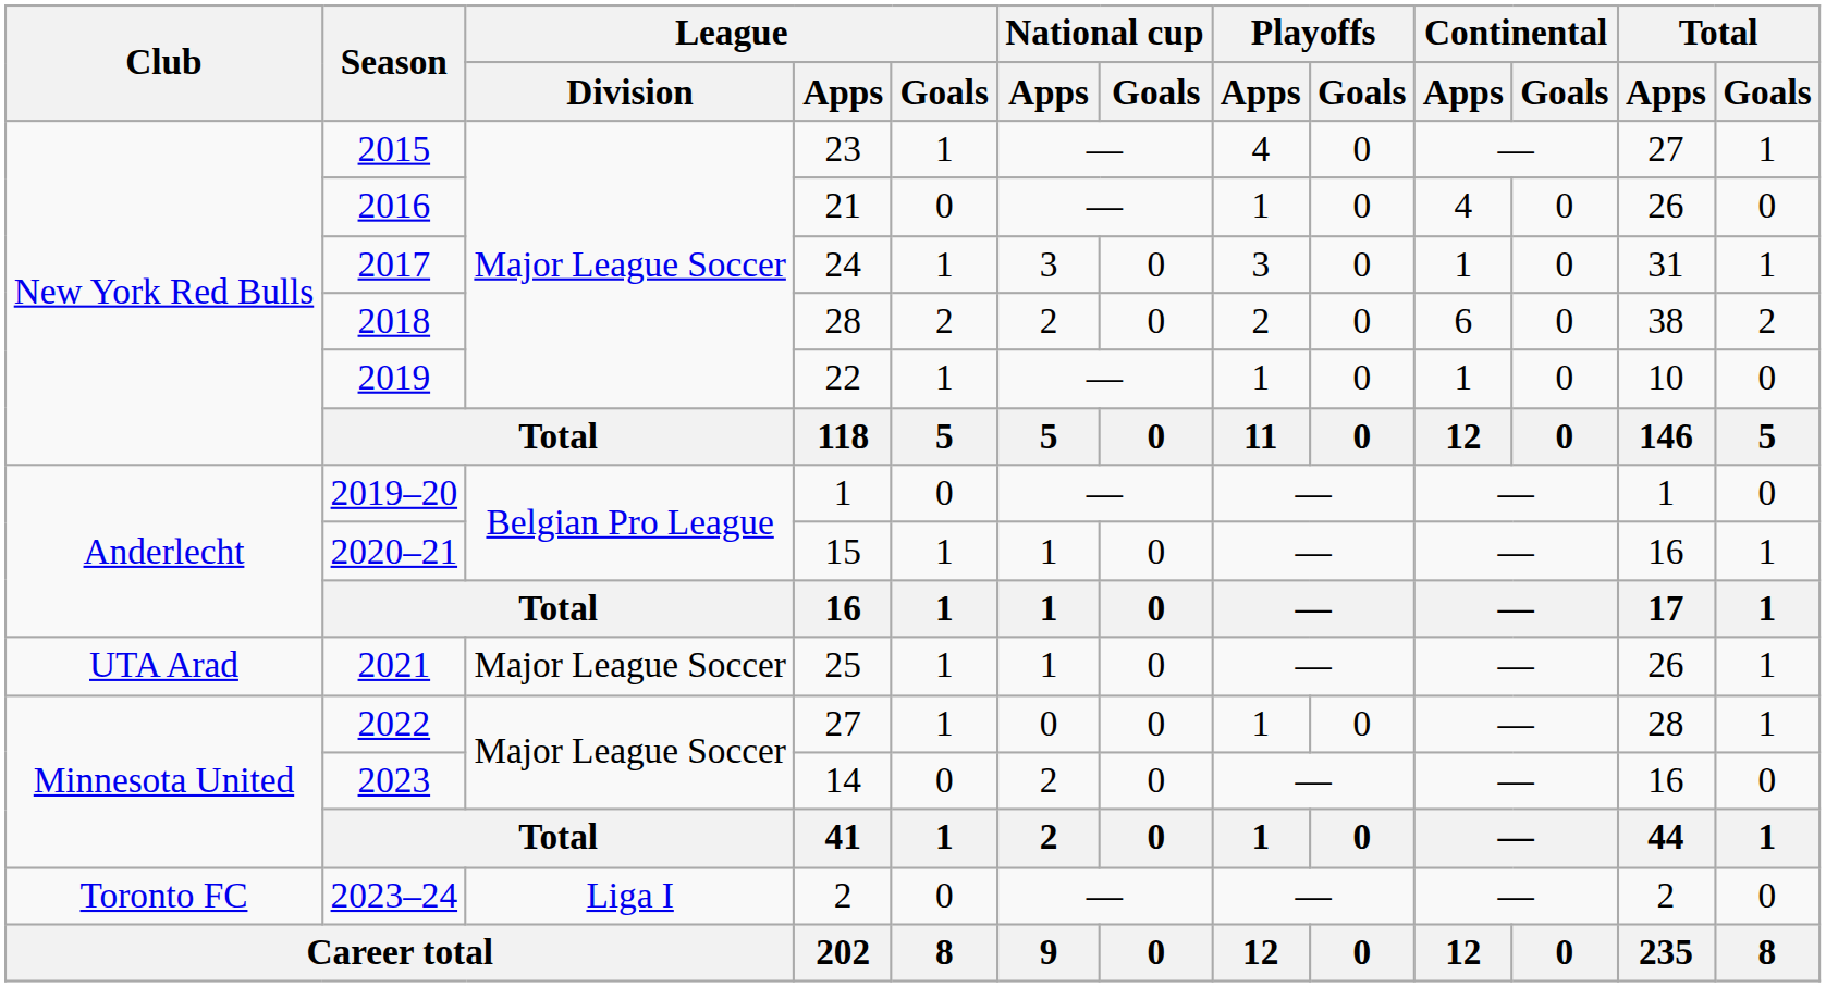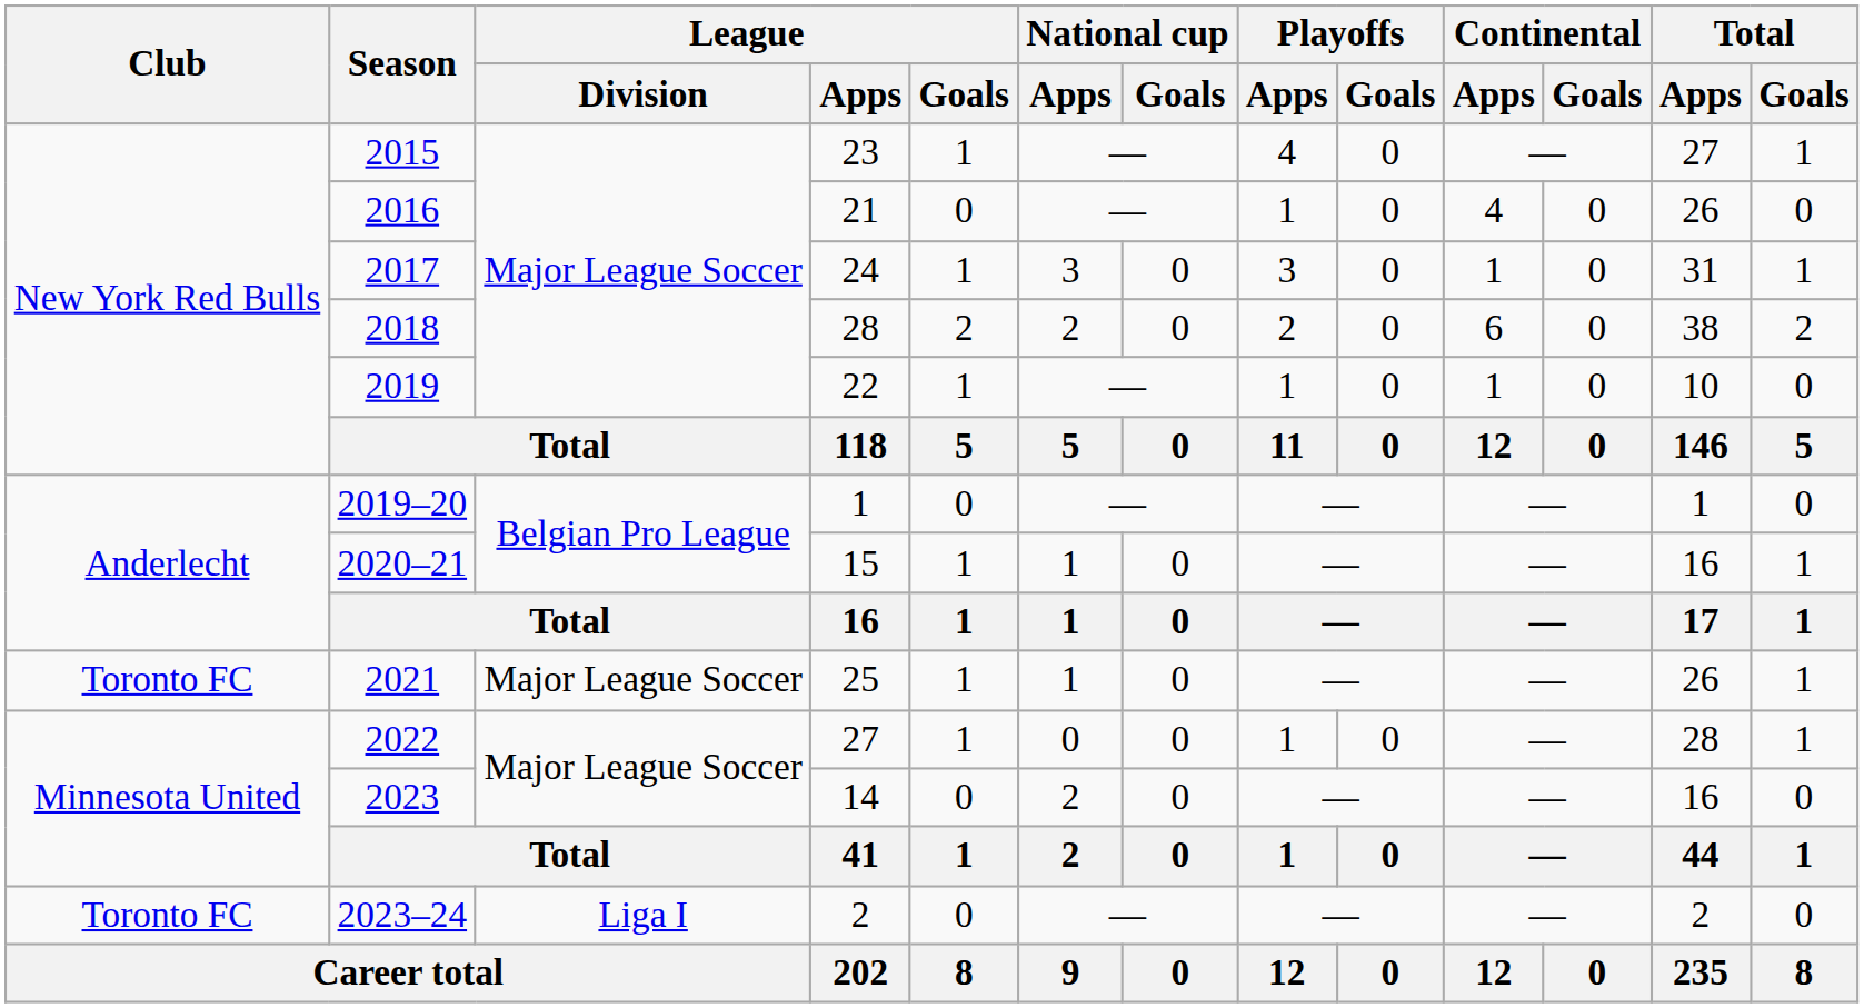 <table class="wikitable" style="text-align: center;">
 <tr>
 <th rowspan="2">Club</th>
 <th rowspan="2">Season</th>
 <th colspan="3">League</th>
 <th colspan="2">National cup</th>
 <th colspan="2">Playoffs</th>
 <th colspan="2">Continental</th>
 <th colspan="2">Total</th>
 </tr>
 <tr>
 <th>Division</th>
 <th>Apps</th>
 <th>Goals</th>
 <th>Apps</th>
 <th>Goals</th>
 <th>Apps</th>
 <th>Goals</th>
 <th>Apps</th>
 <th>Goals</th>
 <th>Apps</th>
 <th>Goals</th>
 </tr>
 <tr>
 <td rowspan="6"><a href='#'>New York Red Bulls</a></td>
 <td><a href='#'>2015</a></td>
 <td rowspan="5"><a href='#'>Major League Soccer</a></td>
 <td>23</td>
 <td>1</td>
 <td colspan="2">—</td>
 <td>4</td>
 <td>0</td>
 <td colspan="2">—</td>
 <td>27</td>
 <td>1</td>
 </tr>
 <tr>
 <td><a href='#'>2016</a></td>
 <td>21</td>
 <td>0</td>
 <td colspan="2">—</td>
 <td>1</td>
 <td>0</td>
 <td>4</td>
 <td>0</td>
 <td>26</td>
 <td>0</td>
 </tr>
 <tr>
 <td><a href='#'>2017</a></td>
 <td>24</td>
 <td>1</td>
 <td>3</td>
 <td>0</td>
 <td>3</td>
 <td>0</td>
 <td>1</td>
 <td>0</td>
 <td>31</td>
 <td>1</td>
 </tr>
 <tr>
 <td><a href='#'>2018</a></td>
 <td>28</td>
 <td>2</td>
 <td>2</td>
 <td>0</td>
 <td>2</td>
 <td>0</td>
 <td>6</td>
 <td>0</td>
 <td>38</td>
 <td>2</td>
 </tr>
 <tr>
 <td><a href='#'>2019</a></td>
 <td>22</td>
 <td>1</td>
 <td colspan="2">—</td>
 <td>1</td>
 <td>0</td>
 <td>1</td>
 <td>0</td>
 <td>10</td>
 <td>0</td>
 </tr>
 <tr>
 <th colspan="2">Total</th>
 <th>118</th>
 <th>5</th>
 <th>5</th>
 <th>0</th>
 <th>11</th>
 <th>0</th>
 <th>12</th>
 <th>0</th>
 <th>146</th>
 <th>5</th>
 </tr>
 <tr>
 <td rowspan="3"><a href='#'>Anderlecht</a></td>
 <td><a href='#'>2019–20</a></td>
 <td rowspan="2"><a href='#'>Belgian Pro League</a></td>
 <td>1</td>
 <td>0</td>
 <td colspan="2">—</td>
 <td colspan="2">—</td>
 <td colspan="2">—</td>
 <td>1</td>
 <td>0</td>
 </tr>
 <tr>
 <td><a href='#'>2020–21</a></td>
 <td>15</td>
 <td>1</td>
 <td>1</td>
 <td>0</td>
 <td colspan="2">—</td>
 <td colspan="2">—</td>
 <td>16</td>
 <td>1</td>
 </tr>
 <tr>
 <th colspan="2">Total</th>
 <th>16</th>
 <th>1</th>
 <th>1</th>
 <th>0</th>
 <th colspan="2">—</th>
 <th colspan="2">—</th>
 <th>17</th>
 <th>1</th>
 </tr>
 <tr>
-<td><a href='#'>UTA Arad</a></td>
+<td><a href='#'>Toronto FC</a></td>
 <td><a href='#'>2021</a></td>
 <td>Major League Soccer</td>
 <td>25</td>
 <td>1</td>
 <td>1</td>
 <td>0</td>
 <td colspan="2">—</td>
 <td colspan="2">—</td>
 <td>26</td>
 <td>1</td>
 </tr>
 <tr>
 <td rowspan="3"><a href='#'>Minnesota United</a></td>
 <td><a href='#'>2022</a></td>
 <td rowspan="2">Major League Soccer</td>
 <td>27</td>
 <td>1</td>
 <td>0</td>
 <td>0</td>
 <td>1</td>
 <td>0</td>
 <td colspan="2">—</td>
 <td>28</td>
 <td>1</td>
 </tr>
 <tr>
 <td><a href='#'>2023</a></td>
 <td>14</td>
 <td>0</td>
 <td>2</td>
 <td>0</td>
 <td colspan="2">—</td>
 <td colspan="2">—</td>
 <td>16</td>
 <td>0</td>
 </tr>
 <tr>
 <th colspan="2">Total</th>
 <th>41</th>
 <th>1</th>
 <th>2</th>
 <th>0</th>
 <th>1</th>
 <th>0</th>
 <th colspan="2">—</th>
 <th>44</th>
 <th>1</th>
 </tr>
 <tr>
 <td><a href='#'>Toronto FC</a></td>
 <td><a href='#'>2023–24</a></td>
 <td><a href='#'>Liga I</a></td>
 <td>2</td>
 <td>0</td>
 <td colspan="2">—</td>
 <td colspan="2">—</td>
 <td colspan="2">—</td>
 <td>2</td>
 <td>0</td>
 </tr>
 <tr>
 <th colspan="3">Career total</th>
 <th>202</th>
 <th>8</th>
 <th>9</th>
 <th>0</th>
 <th>12</th>
 <th>0</th>
 <th>12</th>
 <th>0</th>
 <th>235</th>
 <th>8</th>
 </tr>
 </table>
